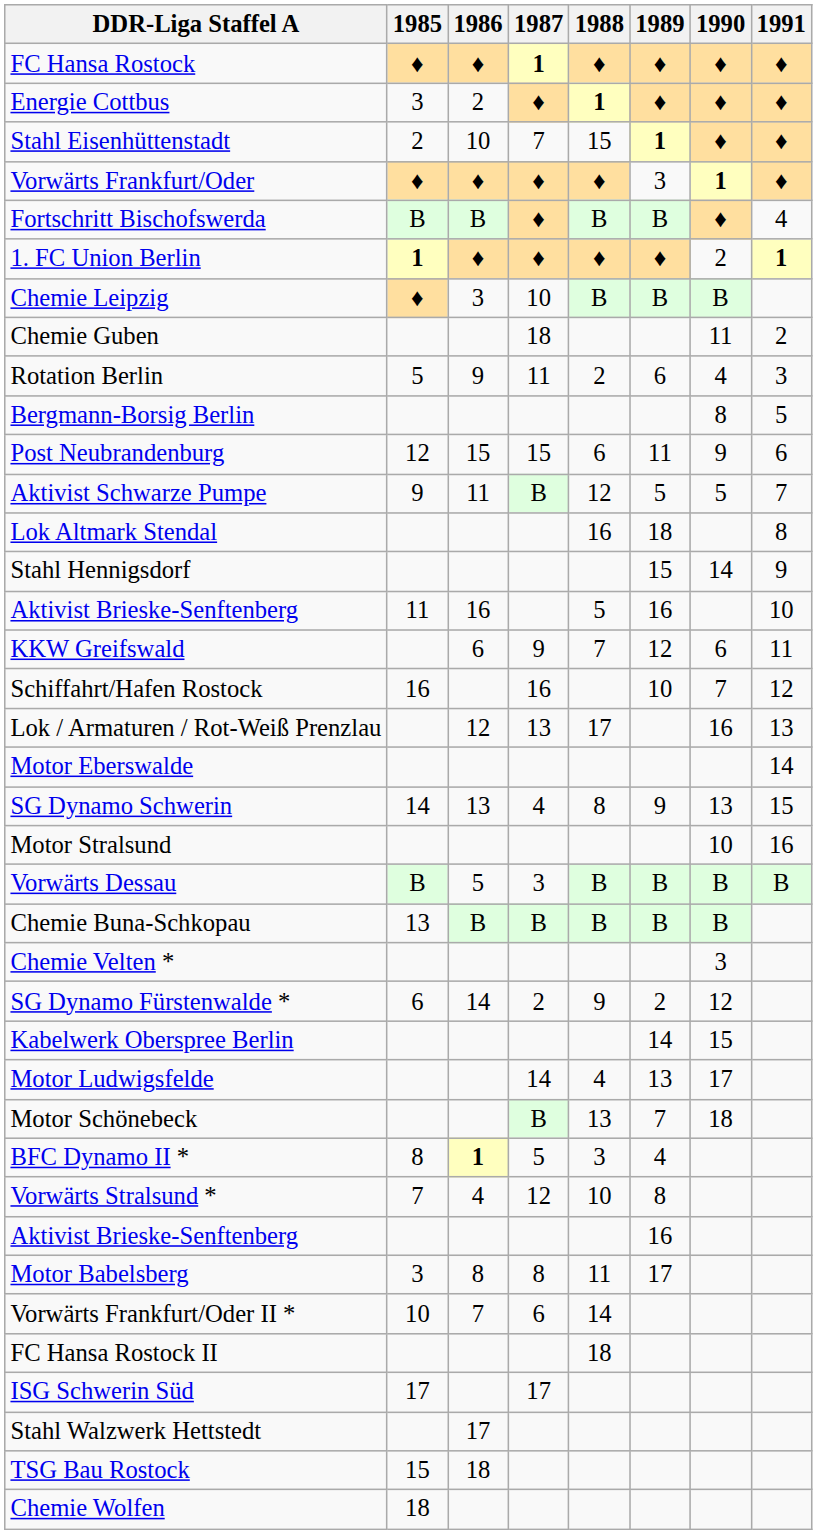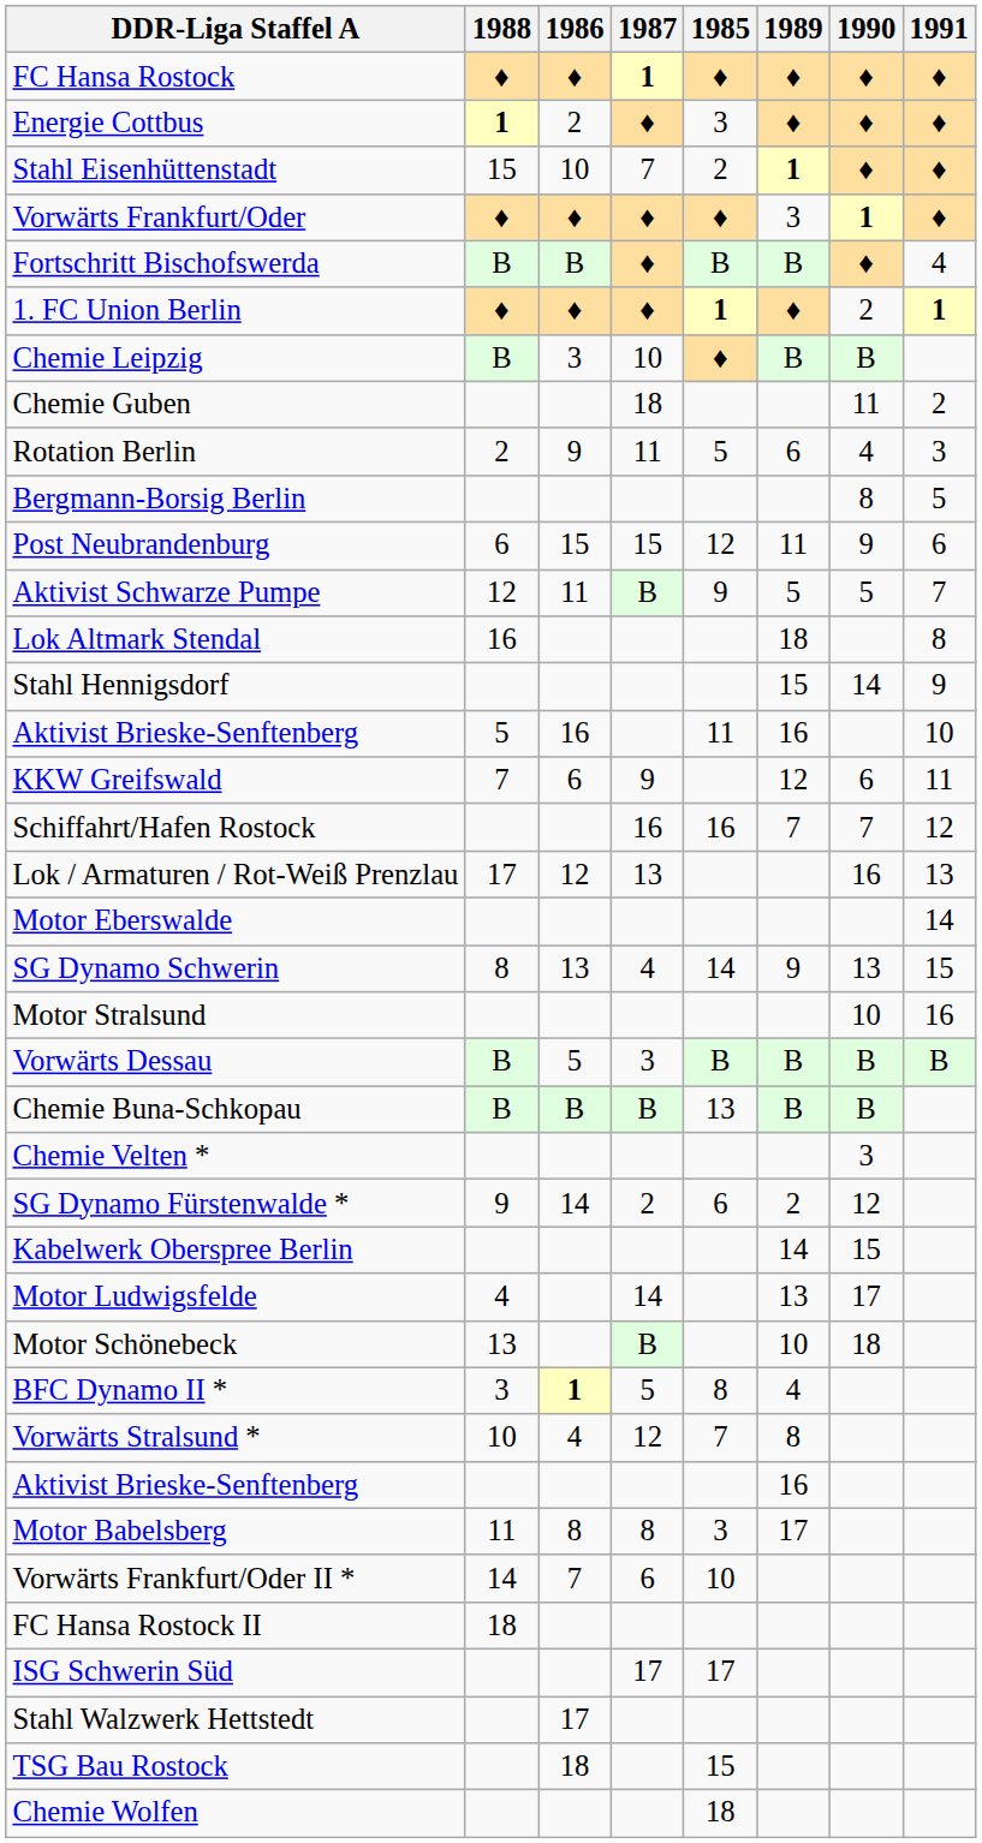 <table class="wikitable">
 <tr>
 <th>DDR-Liga Staffel A</th>
-<th>1985</th>
+<th>1988</th>
 <th>1986</th>
 <th>1987</th>
-<th>1988</th>
+<th>1985</th>
 <th>1989</th>
 <th>1990</th>
 <th>1991</th>
 </tr>
 <tr align="center">
 <td align="left"><a href='#'>FC Hansa Rostock</a></td>
 <td bgcolor="#ffdf9f"><strong>♦</strong></td>
 <td bgcolor="#ffdf9f"><strong>♦</strong></td>
 <td bgcolor="#ffffbf"><strong>1</strong></td>
 <td bgcolor="#ffdf9f"><strong>♦</strong></td>
 <td bgcolor="#ffdf9f"><strong>♦</strong></td>
 <td bgcolor="#ffdf9f"><strong>♦</strong></td>
 <td bgcolor="#ffdf9f"><strong>♦</strong></td>
 </tr>
 <tr align="center">
 <td align="left"><a href='#'>Energie Cottbus</a></td>
-<td>3</td>
+<td bgcolor="#ffffbf"><strong>1</strong></td>
 <td>2</td>
 <td bgcolor="#ffdf9f"><strong>♦</strong></td>
-<td bgcolor="#ffffbf"><strong>1</strong></td>
+<td>3</td>
 <td bgcolor="#ffdf9f"><strong>♦</strong></td>
 <td bgcolor="#ffdf9f"><strong>♦</strong></td>
 <td bgcolor="#ffdf9f"><strong>♦</strong></td>
 </tr>
 <tr align="center">
 <td align="left"><a href='#'>Stahl Eisenhüttenstadt</a></td>
-<td>2</td>
+<td>15</td>
 <td>10</td>
 <td>7</td>
-<td>15</td>
+<td>2</td>
 <td bgcolor="#ffffbf"><strong>1</strong></td>
 <td bgcolor="#ffdf9f"><strong>♦</strong></td>
 <td bgcolor="#ffdf9f"><strong>♦</strong></td>
 </tr>
 <tr align="center">
 <td align="left"><a href='#'>Vorwärts Frankfurt/Oder</a></td>
 <td bgcolor="#ffdf9f"><strong>♦</strong></td>
 <td bgcolor="#ffdf9f"><strong>♦</strong></td>
 <td bgcolor="#ffdf9f"><strong>♦</strong></td>
 <td bgcolor="#ffdf9f"><strong>♦</strong></td>
 <td>3</td>
 <td bgcolor="#ffffbf"><strong>1</strong></td>
 <td bgcolor="#ffdf9f"><strong>♦</strong></td>
 </tr>
 <tr align="center">
 <td align="left"><a href='#'>Fortschritt Bischofswerda</a></td>
 <td bgcolor="#dfffdf">B</td>
 <td bgcolor="#dfffdf">B</td>
 <td bgcolor="#ffdf9f"><strong>♦</strong></td>
 <td bgcolor="#dfffdf">B</td>
 <td bgcolor="#dfffdf">B</td>
 <td bgcolor="#ffdf9f"><strong>♦</strong></td>
 <td>4</td>
 </tr>
 <tr align="center">
 <td align="left"><a href='#'>1. FC Union Berlin</a></td>
-<td bgcolor="#ffffbf"><strong>1</strong></td>
 <td bgcolor="#ffdf9f"><strong>♦</strong></td>
 <td bgcolor="#ffdf9f"><strong>♦</strong></td>
 <td bgcolor="#ffdf9f"><strong>♦</strong></td>
+<td bgcolor="#ffffbf"><strong>1</strong></td>
 <td bgcolor="#ffdf9f"><strong>♦</strong></td>
 <td>2</td>
 <td bgcolor="#ffffbf"><strong>1</strong></td>
 </tr>
 <tr align="center">
 <td align="left"><a href='#'>Chemie Leipzig</a></td>
-<td bgcolor="#ffdf9f"><strong>♦</strong></td>
+<td bgcolor="#dfffdf">B</td>
 <td>3</td>
 <td>10</td>
-<td bgcolor="#dfffdf">B</td>
+<td bgcolor="#ffdf9f"><strong>♦</strong></td>
 <td bgcolor="#dfffdf">B</td>
 <td bgcolor="#dfffdf">B</td>
 <td></td>
 </tr>
 <tr align="center">
 <td align="left">Chemie Guben</td>
 <td></td>
 <td></td>
 <td>18</td>
 <td></td>
 <td></td>
 <td>11</td>
 <td>2</td>
 </tr>
 <tr align="center">
 <td align="left">Rotation Berlin</td>
-<td>5</td>
+<td>2</td>
 <td>9</td>
 <td>11</td>
-<td>2</td>
+<td>5</td>
 <td>6</td>
 <td>4</td>
 <td>3</td>
 </tr>
 <tr align="center">
 <td align="left"><a href='#'>Bergmann-Borsig Berlin</a></td>
 <td></td>
 <td></td>
 <td></td>
 <td></td>
 <td></td>
 <td>8</td>
 <td>5</td>
 </tr>
 <tr align="center">
 <td align="left"><a href='#'>Post Neubrandenburg</a></td>
-<td>12</td>
+<td>6</td>
 <td>15</td>
 <td>15</td>
-<td>6</td>
+<td>12</td>
 <td>11</td>
 <td>9</td>
 <td>6</td>
 </tr>
 <tr align="center">
 <td align="left"><a href='#'>Aktivist Schwarze Pumpe</a></td>
-<td>9</td>
+<td>12</td>
 <td>11</td>
 <td bgcolor="#dfffdf">B</td>
-<td>12</td>
+<td>9</td>
 <td>5</td>
 <td>5</td>
 <td>7</td>
 </tr>
 <tr align="center">
 <td align="left"><a href='#'>Lok Altmark Stendal</a></td>
+<td>16</td>
 <td></td>
 <td></td>
 <td></td>
-<td>16</td>
 <td>18</td>
 <td></td>
 <td>8</td>
 </tr>
 <tr align="center">
 <td align="left">Stahl Hennigsdorf</td>
 <td></td>
 <td></td>
 <td></td>
 <td></td>
 <td>15</td>
 <td>14</td>
 <td>9</td>
 </tr>
 <tr align="center">
 <td align="left"><a href='#'>Aktivist Brieske-Senftenberg</a></td>
-<td>11</td>
+<td>5</td>
 <td>16</td>
 <td></td>
-<td>5</td>
+<td>11</td>
 <td>16</td>
 <td></td>
 <td>10</td>
 </tr>
 <tr align="center">
 <td align="left"><a href='#'>KKW Greifswald</a></td>
-<td></td>
+<td>7</td>
 <td>6</td>
 <td>9</td>
-<td>7</td>
+<td></td>
 <td>12</td>
 <td>6</td>
 <td>11</td>
 </tr>
 <tr align="center">
 <td align="left">Schiffahrt/Hafen Rostock</td>
-<td>16</td>
+<td></td>
 <td></td>
 <td>16</td>
-<td></td>
-<td>10</td>
+<td>16</td>
+<td>7</td>
 <td>7</td>
 <td>12</td>
 </tr>
 <tr align="center">
 <td align="left">Lok / Armaturen / Rot-Weiß Prenzlau</td>
-<td></td>
+<td>17</td>
 <td>12</td>
 <td>13</td>
-<td>17</td>
+<td></td>
 <td></td>
 <td>16</td>
 <td>13</td>
 </tr>
 <tr align="center">
 <td align="left"><a href='#'>Motor Eberswalde</a></td>
 <td></td>
 <td></td>
 <td></td>
 <td></td>
 <td></td>
 <td></td>
 <td>14</td>
 </tr>
 <tr align="center">
 <td align="left"><a href='#'>SG Dynamo Schwerin</a></td>
-<td>14</td>
+<td>8</td>
 <td>13</td>
 <td>4</td>
-<td>8</td>
+<td>14</td>
 <td>9</td>
 <td>13</td>
 <td>15</td>
 </tr>
 <tr align="center">
 <td align="left">Motor Stralsund</td>
 <td></td>
 <td></td>
 <td></td>
 <td></td>
 <td></td>
 <td>10</td>
 <td>16</td>
 </tr>
 <tr align="center">
 <td align="left"><a href='#'>Vorwärts Dessau</a></td>
 <td bgcolor="#dfffdf">B</td>
 <td>5</td>
 <td>3</td>
 <td bgcolor="#dfffdf">B</td>
 <td bgcolor="#dfffdf">B</td>
 <td bgcolor="#dfffdf">B</td>
 <td bgcolor="#dfffdf">B</td>
 </tr>
 <tr align="center">
 <td align="left">Chemie Buna-Schkopau</td>
-<td>13</td>
 <td bgcolor="#dfffdf">B</td>
 <td bgcolor="#dfffdf">B</td>
 <td bgcolor="#dfffdf">B</td>
+<td>13</td>
 <td bgcolor="#dfffdf">B</td>
 <td bgcolor="#dfffdf">B</td>
 <td></td>
 </tr>
 <tr align="center">
 <td align="left"><a href='#'>Chemie Velten</a> *</td>
 <td></td>
 <td></td>
 <td></td>
 <td></td>
 <td></td>
 <td>3</td>
 <td></td>
 </tr>
 <tr align="center">
 <td align="left"><a href='#'>SG Dynamo Fürstenwalde</a> *</td>
-<td>6</td>
+<td>9</td>
 <td>14</td>
 <td>2</td>
-<td>9</td>
+<td>6</td>
 <td>2</td>
 <td>12</td>
 <td></td>
 </tr>
 <tr align="center">
 <td align="left"><a href='#'>Kabelwerk Oberspree Berlin</a></td>
 <td></td>
 <td></td>
 <td></td>
 <td></td>
 <td>14</td>
 <td>15</td>
 <td></td>
 </tr>
 <tr align="center">
 <td align="left"><a href='#'>Motor Ludwigsfelde</a></td>
-<td></td>
+<td>4</td>
 <td></td>
 <td>14</td>
-<td>4</td>
+<td></td>
 <td>13</td>
 <td>17</td>
 <td></td>
 </tr>
 <tr align="center">
 <td align="left">Motor Schönebeck</td>
-<td></td>
+<td>13</td>
 <td></td>
 <td bgcolor="#dfffdf">B</td>
-<td>13</td>
-<td>7</td>
+<td></td>
+<td>10</td>
 <td>18</td>
 <td></td>
 </tr>
 <tr align="center">
 <td align="left"><a href='#'>BFC Dynamo II</a> *</td>
-<td>8</td>
+<td>3</td>
 <td bgcolor="#ffffbf"><strong>1</strong></td>
 <td>5</td>
-<td>3</td>
+<td>8</td>
 <td>4</td>
 <td></td>
 <td></td>
 </tr>
 <tr align="center">
 <td align="left"><a href='#'>Vorwärts Stralsund</a> *</td>
-<td>7</td>
+<td>10</td>
 <td>4</td>
 <td>12</td>
-<td>10</td>
+<td>7</td>
 <td>8</td>
 <td></td>
 <td></td>
 </tr>
 <tr align="center">
 <td align="left"><a href='#'>Aktivist Brieske-Senftenberg</a></td>
 <td></td>
 <td></td>
 <td></td>
 <td></td>
 <td>16</td>
 <td></td>
 <td></td>
 </tr>
 <tr align="center">
 <td align="left"><a href='#'>Motor Babelsberg</a></td>
-<td>3</td>
+<td>11</td>
 <td>8</td>
 <td>8</td>
-<td>11</td>
+<td>3</td>
 <td>17</td>
 <td></td>
 <td></td>
 </tr>
 <tr align="center">
 <td align="left">Vorwärts Frankfurt/Oder II *</td>
-<td>10</td>
+<td>14</td>
 <td>7</td>
 <td>6</td>
-<td>14</td>
+<td>10</td>
 <td></td>
 <td></td>
 <td></td>
 </tr>
 <tr align="center">
 <td align="left">FC Hansa Rostock II</td>
+<td>18</td>
 <td></td>
 <td></td>
 <td></td>
-<td>18</td>
 <td></td>
 <td></td>
 <td></td>
 </tr>
 <tr align="center">
 <td align="left"><a href='#'>ISG Schwerin Süd</a></td>
-<td>17</td>
+<td></td>
 <td></td>
 <td>17</td>
-<td></td>
+<td>17</td>
 <td></td>
 <td></td>
 <td></td>
 </tr>
 <tr align="center">
 <td align="left">Stahl Walzwerk Hettstedt</td>
 <td></td>
 <td>17</td>
 <td></td>
 <td></td>
 <td></td>
 <td></td>
 <td></td>
 </tr>
 <tr align="center">
 <td align="left"><a href='#'>TSG Bau Rostock</a></td>
-<td>15</td>
+<td></td>
 <td>18</td>
 <td></td>
-<td></td>
+<td>15</td>
 <td></td>
 <td></td>
 <td></td>
 </tr>
 <tr align="center">
 <td align="left"><a href='#'>Chemie Wolfen</a></td>
-<td>18</td>
 <td></td>
 <td></td>
 <td></td>
+<td>18</td>
 <td></td>
 <td></td>
 <td></td>
 </tr>
 </table>
